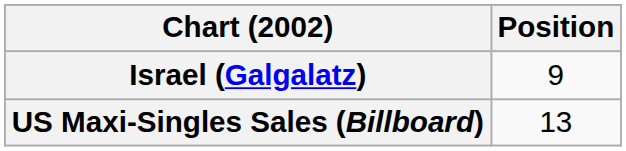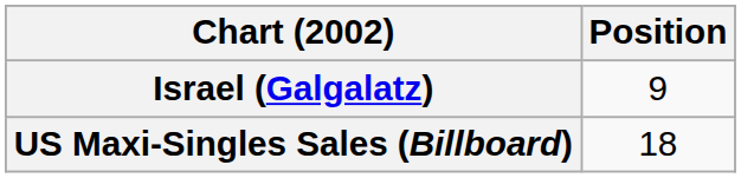 <table class="wikitable plainrowheaders" style="text-align:center">
 <tr>
 <th scope="col">Chart (2002)</th>
 <th scope="col">Position</th>
 </tr>
 <tr>
 <th scope="row">Israel (<a href='#'>Galgalatz</a>)</th>
 <td>9</td>
 </tr>
 <tr>
 <th scope="row">US Maxi-Singles Sales (<em>Billboard</em>)</th>
-<td>13</td>
+<td>18</td>
 </tr>
 </table>
